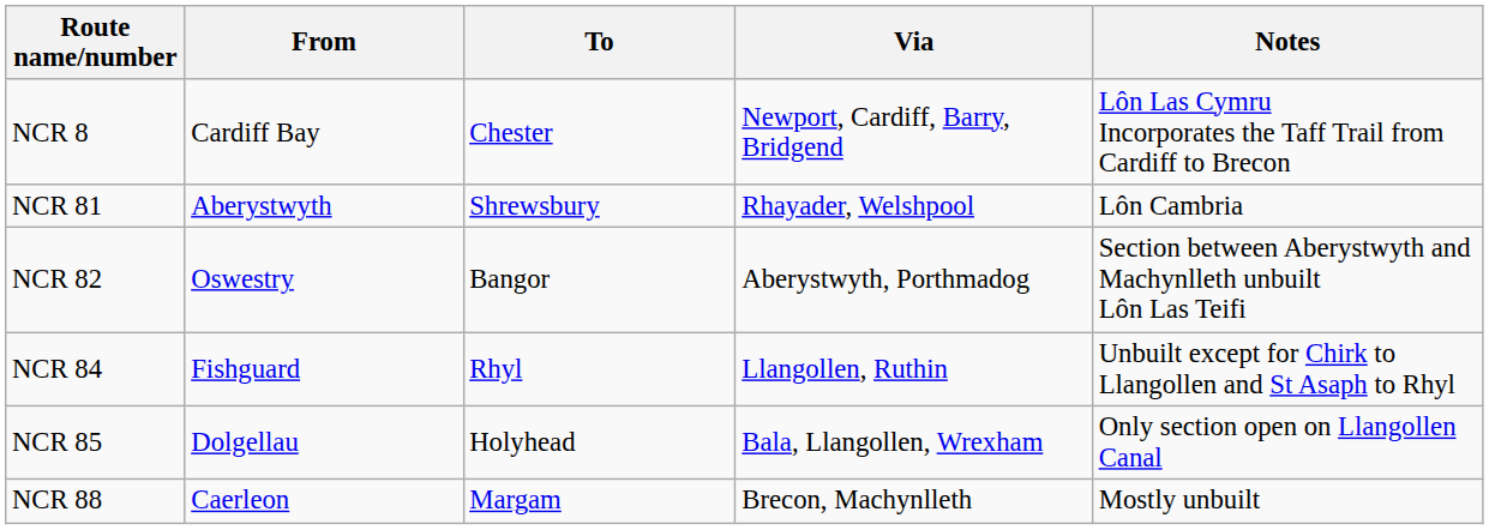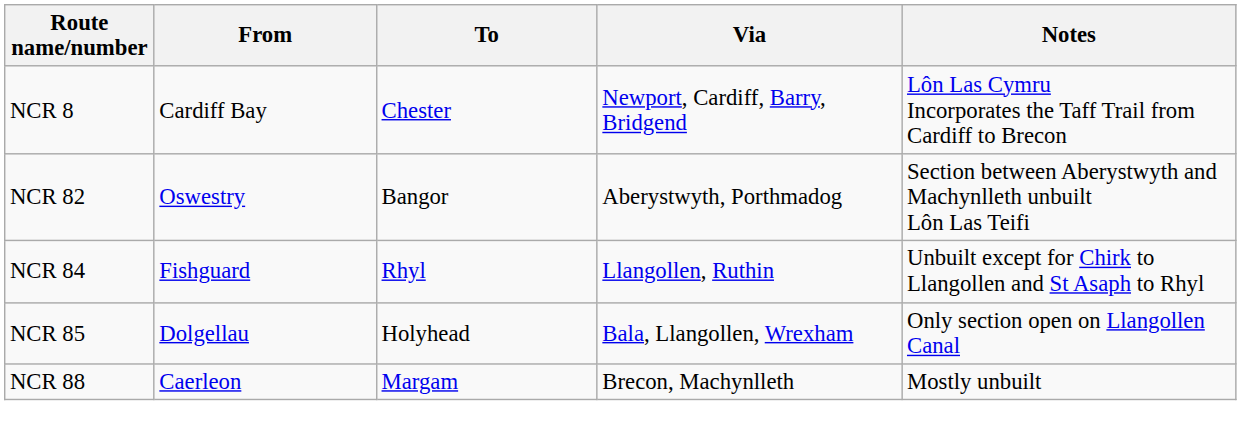 <table class="wikitable">
 <tr>
 <th style="width:100px">Route name/number</th>
 <th style="width:250px">From</th>
 <th style="width:250px">To</th>
 <th style="width:350px">Via</th>
 <th style="width:400px">Notes</th>
 </tr>
 <tr>
 <td>NCR 8</td>
 <td>Cardiff Bay</td>
 <td><a href='#'>Chester</a></td>
 <td><a href='#'>Newport</a>, Cardiff, <a href='#'>Barry</a>, <a href='#'>Bridgend</a></td>
 <td><a href='#'>Lôn Las Cymru</a><br>Incorporates the Taff Trail from Cardiff to Brecon</td>
-</tr>
-<tr>
-<td>NCR 81</td>
-<td><a href='#'>Aberystwyth</a></td>
-<td><a href='#'>Shrewsbury</a></td>
-<td><a href='#'>Rhayader</a>, <a href='#'>Welshpool</a></td>
-<td>Lôn Cambria</td>
 </tr>
 <tr>
 <td>NCR 82</td>
 <td><a href='#'>Oswestry</a></td>
 <td>Bangor</td>
 <td>Aberystwyth, Porthmadog</td>
 <td>Section between Aberystwyth and Machynlleth unbuilt <br>Lôn Las Teifi</td>
 </tr>
 <tr>
 <td>NCR 84</td>
 <td><a href='#'>Fishguard</a></td>
 <td><a href='#'>Rhyl</a></td>
 <td><a href='#'>Llangollen</a>, <a href='#'>Ruthin</a></td>
 <td>Unbuilt except for <a href='#'>Chirk</a> to Llangollen and <a href='#'>St Asaph</a> to Rhyl</td>
 </tr>
 <tr>
 <td>NCR 85</td>
 <td><a href='#'>Dolgellau</a></td>
 <td>Holyhead</td>
 <td><a href='#'>Bala</a>, Llangollen, <a href='#'>Wrexham</a></td>
 <td>Only section open on <a href='#'>Llangollen Canal</a></td>
 </tr>
 <tr>
 <td>NCR 88</td>
 <td><a href='#'>Caerleon</a></td>
 <td><a href='#'>Margam</a></td>
 <td>Brecon, Machynlleth</td>
 <td>Mostly unbuilt</td>
 </tr>
 </table>
